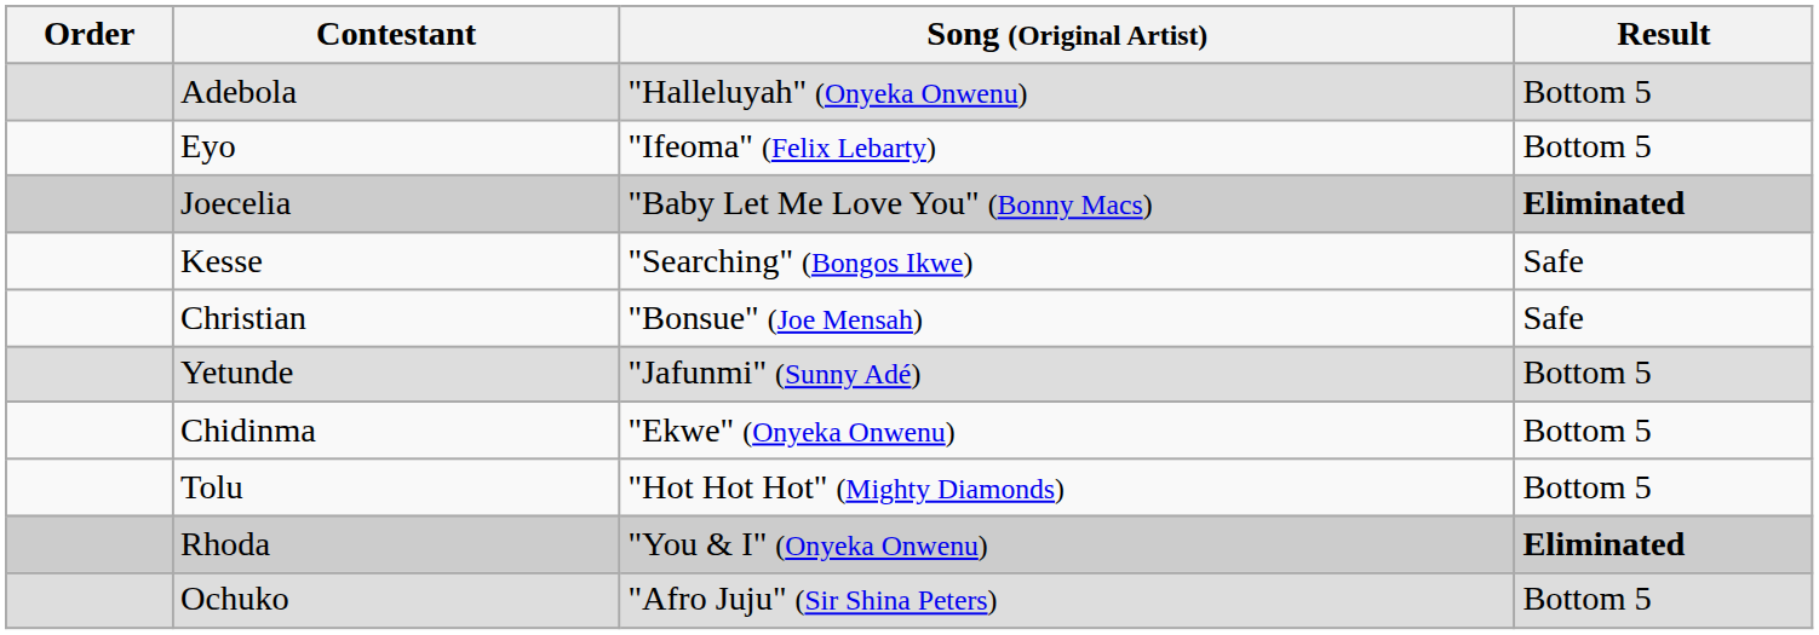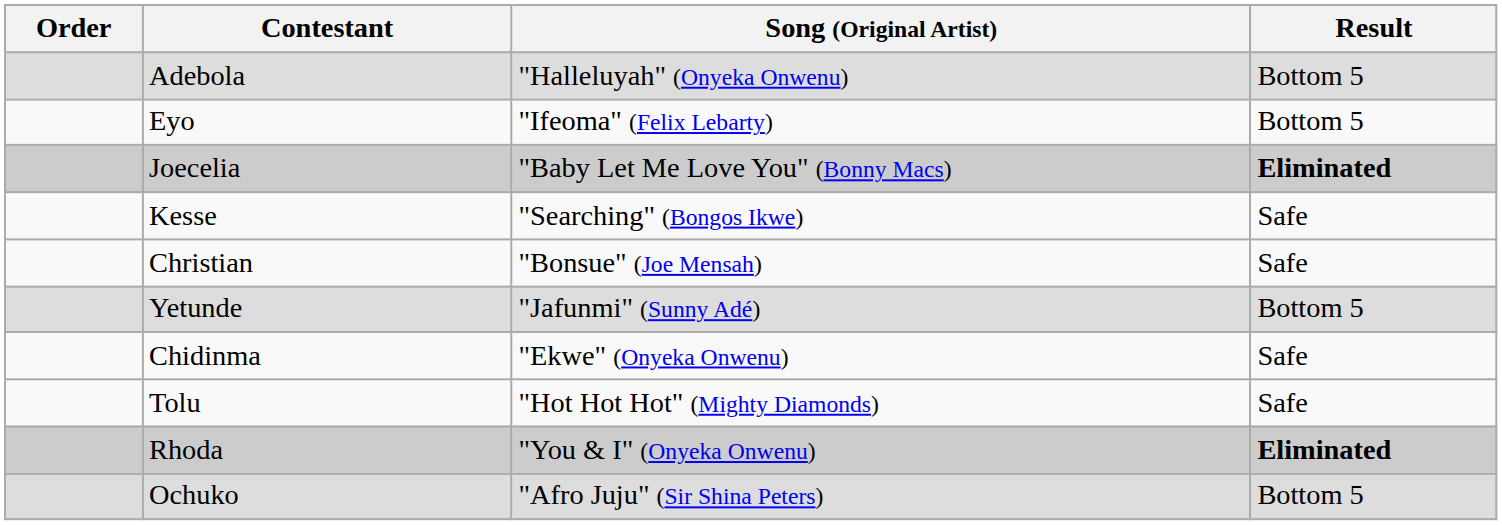 <table class="wikitable" style="font-size:90%; width:60%; text-align: left;">
 <tr>
 <th width="05%">Order</th>
 <th width="15%">Contestant</th>
 <th width="30%">Song <small>(Original Artist)</small></th>
 <th width="10%">Result</th>
 </tr>
 <tr bgcolor="#DDDDDD">
 <td></td>
 <td>Adebola</td>
 <td>"Halleluyah" <small>(<a href='#'>Onyeka Onwenu</a>)</small></td>
 <td>Bottom 5</td>
 </tr>
 <tr>
 <td></td>
 <td>Eyo</td>
 <td>"Ifeoma" <small>(<a href='#'>Felix Lebarty</a>)</small></td>
 <td>Bottom 5</td>
 </tr>
 <tr bgcolor="#CCCCCC">
 <td></td>
 <td>Joecelia</td>
 <td>"Baby Let Me Love You" <small>(<a href='#'>Bonny Macs</a>)</small></td>
 <td><strong>Eliminated</strong></td>
 </tr>
 <tr>
 <td></td>
 <td>Kesse</td>
 <td>"Searching" <small>(<a href='#'>Bongos Ikwe</a>)</small></td>
 <td>Safe</td>
 </tr>
 <tr>
 <td></td>
 <td>Christian</td>
 <td>"Bonsue" <small>(<a href='#'>Joe Mensah</a>)</small></td>
 <td>Safe</td>
 </tr>
 <tr bgcolor="#DDDDDD">
 <td></td>
 <td>Yetunde</td>
 <td>"Jafunmi" <small>(<a href='#'>Sunny Adé</a>)</small></td>
 <td>Bottom 5</td>
 </tr>
 <tr>
 <td></td>
 <td>Chidinma</td>
 <td>"Ekwe" <small>(<a href='#'>Onyeka Onwenu</a>)</small></td>
-<td>Bottom 5</td>
+<td>Safe</td>
 </tr>
 <tr>
 <td></td>
 <td>Tolu</td>
 <td>"Hot Hot Hot" <small>(<a href='#'>Mighty Diamonds</a>)</small></td>
-<td>Bottom 5</td>
+<td>Safe</td>
 </tr>
 <tr bgcolor="#CCCCCC">
 <td></td>
 <td>Rhoda</td>
 <td>"You & I" <small>(<a href='#'>Onyeka Onwenu</a>)</small></td>
 <td><strong>Eliminated</strong></td>
 </tr>
 <tr bgcolor="#DDDDDD">
 <td></td>
 <td>Ochuko</td>
 <td>"Afro Juju" <small>(<a href='#'>Sir Shina Peters</a>)</small></td>
 <td>Bottom 5</td>
 </tr>
 </table>
